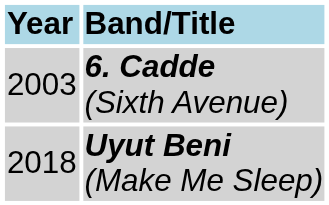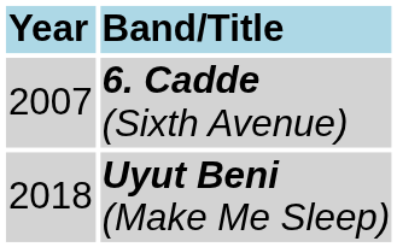 <table border="0">
 <tr>
 <td bgcolor=lightblue><strong>Year</strong></td>
 <td bgcolor=lightblue><strong>Band/Title</strong></td>
 </tr>
 <tr bgcolor=lightgrey>
-<td>2003</td>
+<td>2007</td>
 <td><strong><em>6. Cadde</em></strong><br><em>(Sixth Avenue)</em></td>
 </tr>
 <tr bgcolor=lightgrey>
 <td>2018</td>
 <td><strong><em>Uyut Beni</em></strong><br><em>(Make Me Sleep)</em></td>
 </tr>
 </table>
